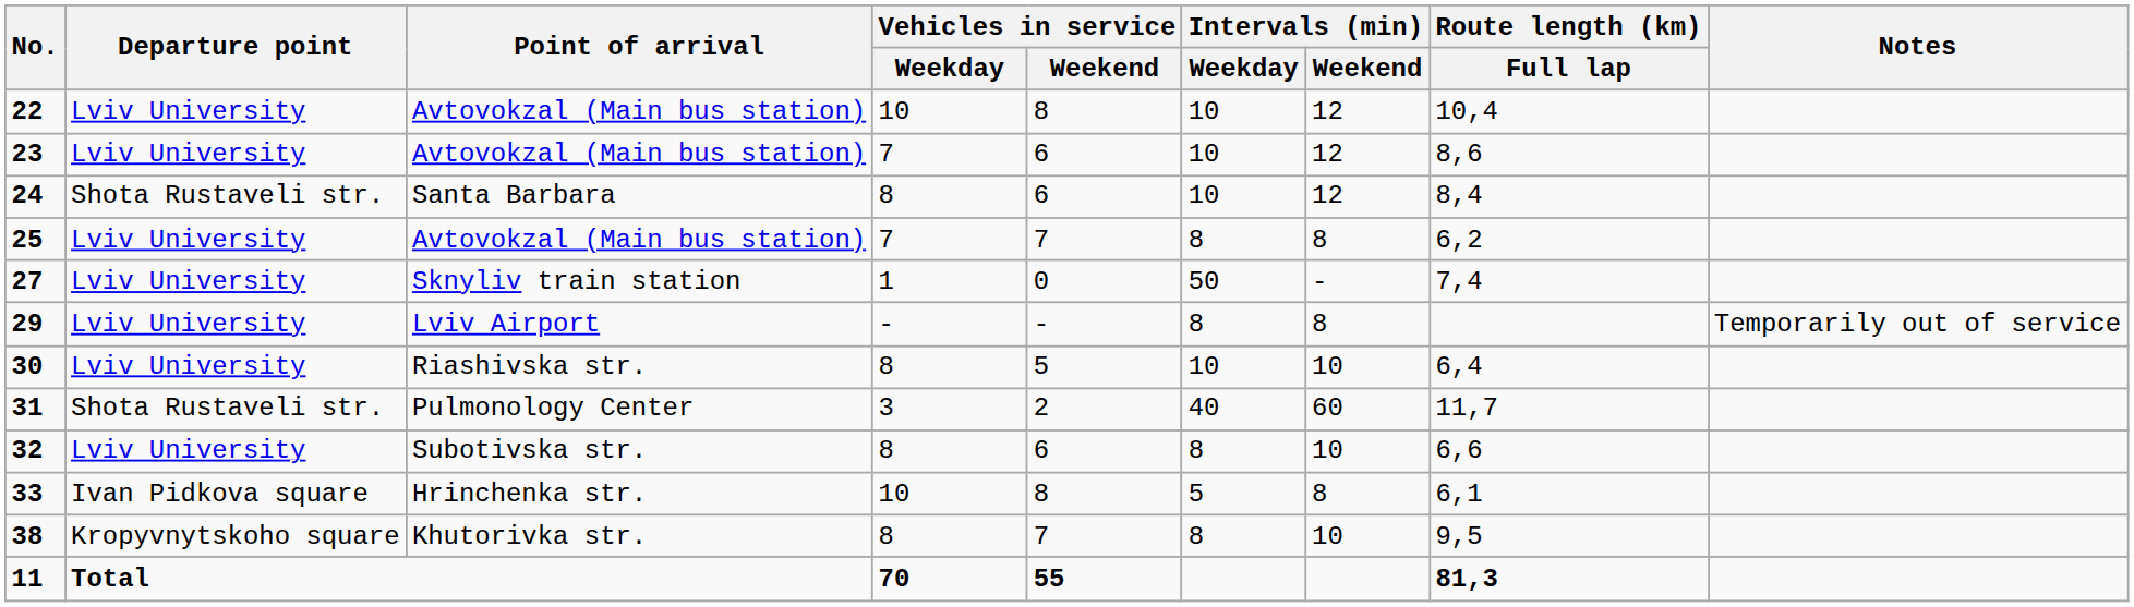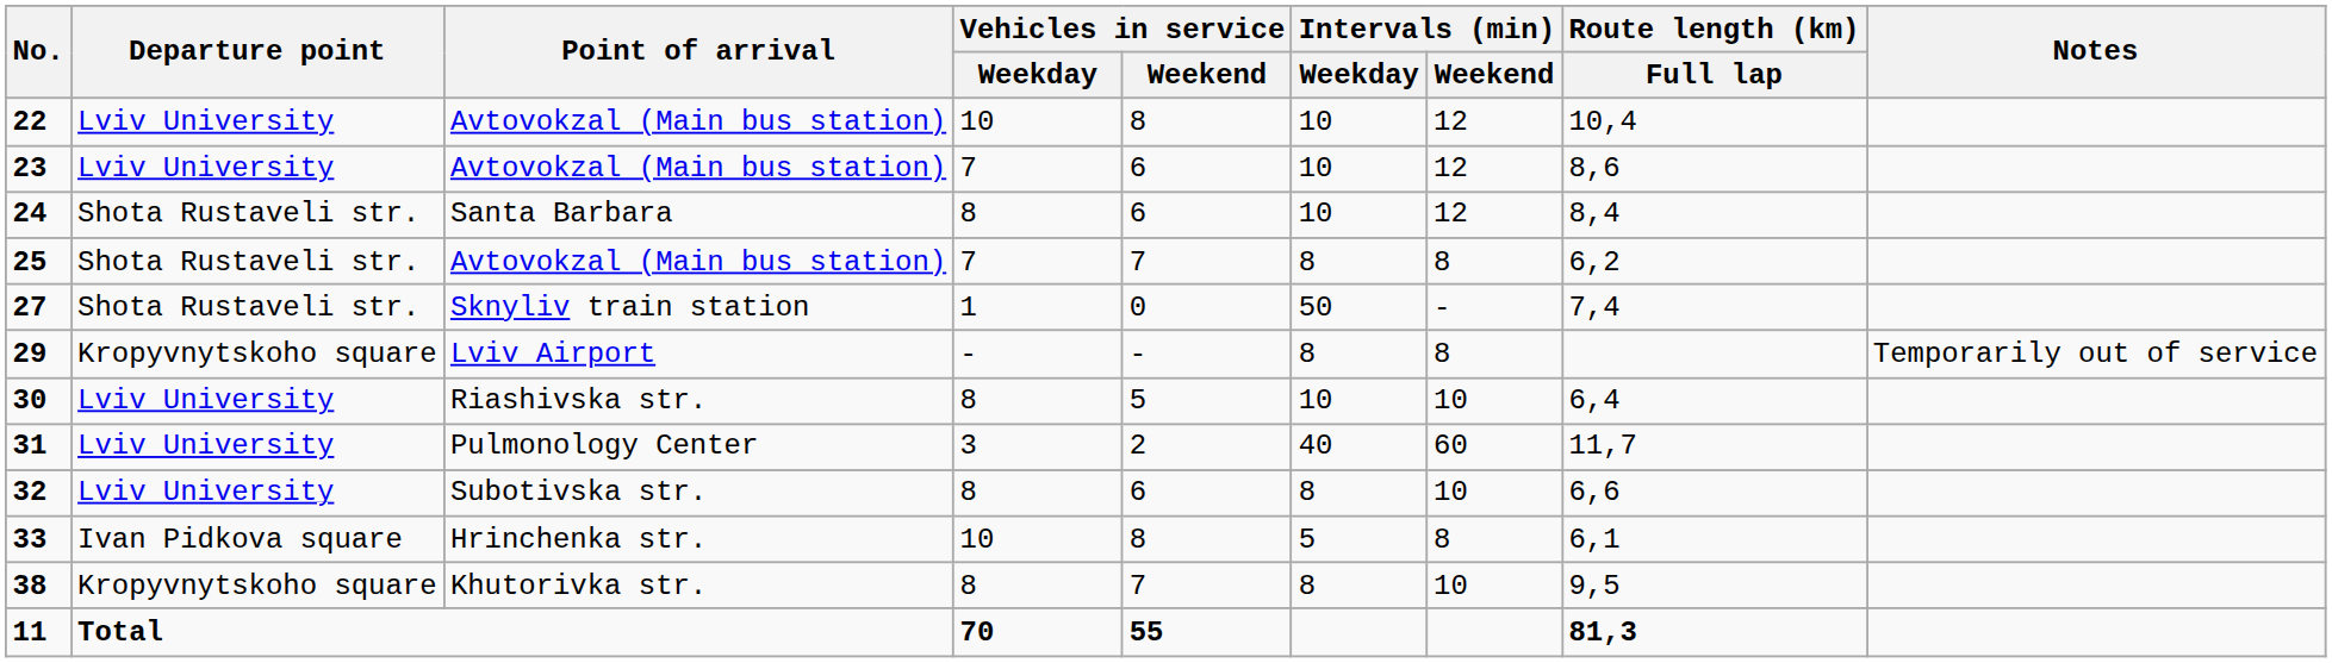 <table class="wikitable">
 <tr>
 <th rowspan="2">No.</th>
 <th rowspan="2">Departure point</th>
 <th rowspan="2">Point of arrival</th>
 <th colspan="2">Vehicles in service</th>
 <th colspan="2">Intervals (min)</th>
 <th>Route length (km)</th>
 <th rowspan="2">Notes</th>
 </tr>
 <tr>
 <th>Weekday</th>
 <th>Weekend</th>
 <th>Weekday</th>
 <th>Weekend</th>
 <th>Full lap</th>
 </tr>
 <tr>
 <td><strong>22</strong></td>
 <td><a href='#'>Lviv University</a></td>
 <td><a href='#'>Avtovokzal (Main bus station)</a></td>
 <td>10</td>
 <td>8</td>
 <td>10</td>
 <td>12</td>
 <td>10,4</td>
 <td></td>
 </tr>
 <tr>
 <td><strong>23</strong></td>
 <td><a href='#'>Lviv University</a></td>
 <td><a href='#'>Avtovokzal (Main bus station)</a></td>
 <td>7</td>
 <td>6</td>
 <td>10</td>
 <td>12</td>
 <td>8,6</td>
 <td></td>
 </tr>
 <tr>
 <td><strong>24</strong></td>
 <td>Shota Rustaveli str.</td>
 <td>Santa Barbara</td>
 <td>8</td>
 <td>6</td>
 <td>10</td>
 <td>12</td>
 <td>8,4</td>
 <td></td>
 </tr>
 <tr>
 <td><strong>25</strong></td>
-<td><a href='#'>Lviv University</a></td>
+<td>Shota Rustaveli str.</td>
 <td><a href='#'>Avtovokzal (Main bus station)</a></td>
 <td>7</td>
 <td>7</td>
 <td>8</td>
 <td>8</td>
 <td>6,2</td>
 <td></td>
 </tr>
 <tr>
 <td><strong>27</strong></td>
-<td><a href='#'>Lviv University</a></td>
+<td>Shota Rustaveli str.</td>
 <td><a href='#'>Sknyliv</a> train station</td>
 <td>1</td>
 <td>0</td>
 <td>50</td>
 <td>-</td>
 <td>7,4</td>
 <td></td>
 </tr>
 <tr>
 <td><strong>29</strong></td>
-<td><a href='#'>Lviv University</a></td>
+<td>Kropyvnytskoho square</td>
 <td><a href='#'>Lviv Airport</a></td>
 <td>-</td>
 <td>-</td>
 <td>8</td>
 <td>8</td>
 <td></td>
 <td>Temporarily out of service</td>
 </tr>
 <tr>
 <td><strong>30</strong></td>
 <td><a href='#'>Lviv University</a></td>
 <td>Riashivska str.</td>
 <td>8</td>
 <td>5</td>
 <td>10</td>
 <td>10</td>
 <td>6,4</td>
 <td></td>
 </tr>
 <tr>
 <td><strong>31</strong></td>
-<td>Shota Rustaveli str.</td>
+<td><a href='#'>Lviv University</a></td>
 <td>Pulmonology Center</td>
 <td>3</td>
 <td>2</td>
 <td>40</td>
 <td>60</td>
 <td>11,7</td>
 <td></td>
 </tr>
 <tr>
 <td><strong>32</strong></td>
 <td><a href='#'>Lviv University</a></td>
 <td>Subotivska str.</td>
 <td>8</td>
 <td>6</td>
 <td>8</td>
 <td>10</td>
 <td>6,6</td>
 <td></td>
 </tr>
 <tr>
 <td><strong>33</strong></td>
 <td>Ivan Pidkova square</td>
 <td>Hrinchenka str.</td>
 <td>10</td>
 <td>8</td>
 <td>5</td>
 <td>8</td>
 <td>6,1</td>
 <td></td>
 </tr>
 <tr>
 <td><strong>38</strong></td>
 <td>Kropyvnytskoho square</td>
 <td>Khutorivka str.</td>
 <td>8</td>
 <td>7</td>
 <td>8</td>
 <td>10</td>
 <td>9,5</td>
 <td></td>
 </tr>
 <tr>
 <td><strong>11</strong></td>
 <td colspan="2"><strong>Total</strong></td>
 <td><strong>70</strong></td>
 <td><strong>55</strong></td>
 <td></td>
 <td></td>
 <td><strong>81,3</strong></td>
 <td></td>
 </tr>
 </table>
